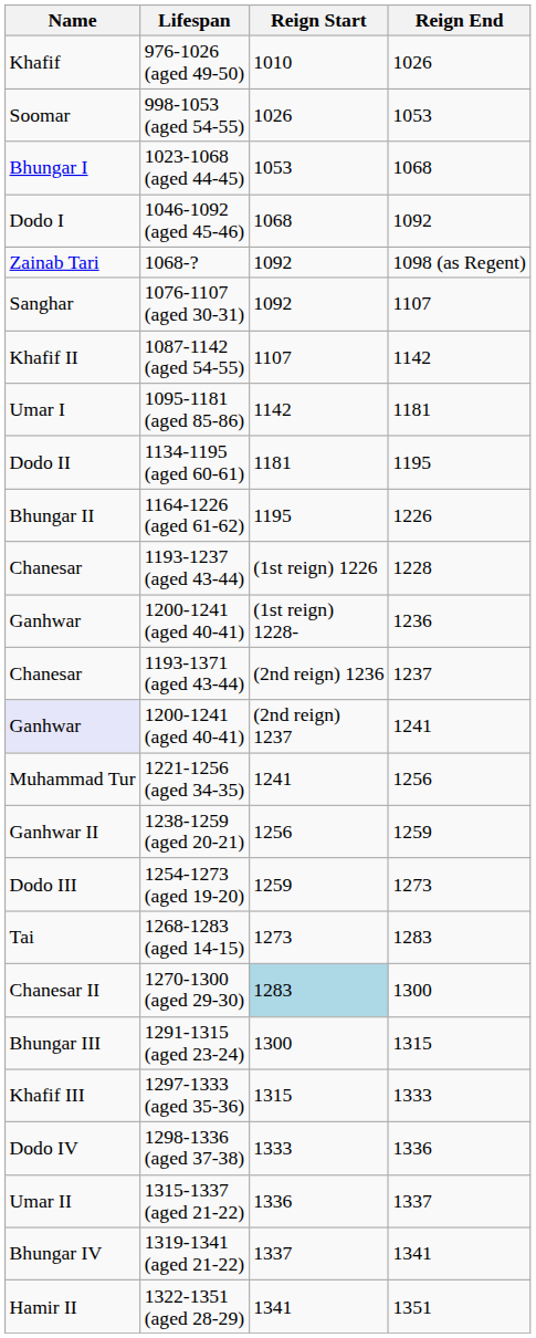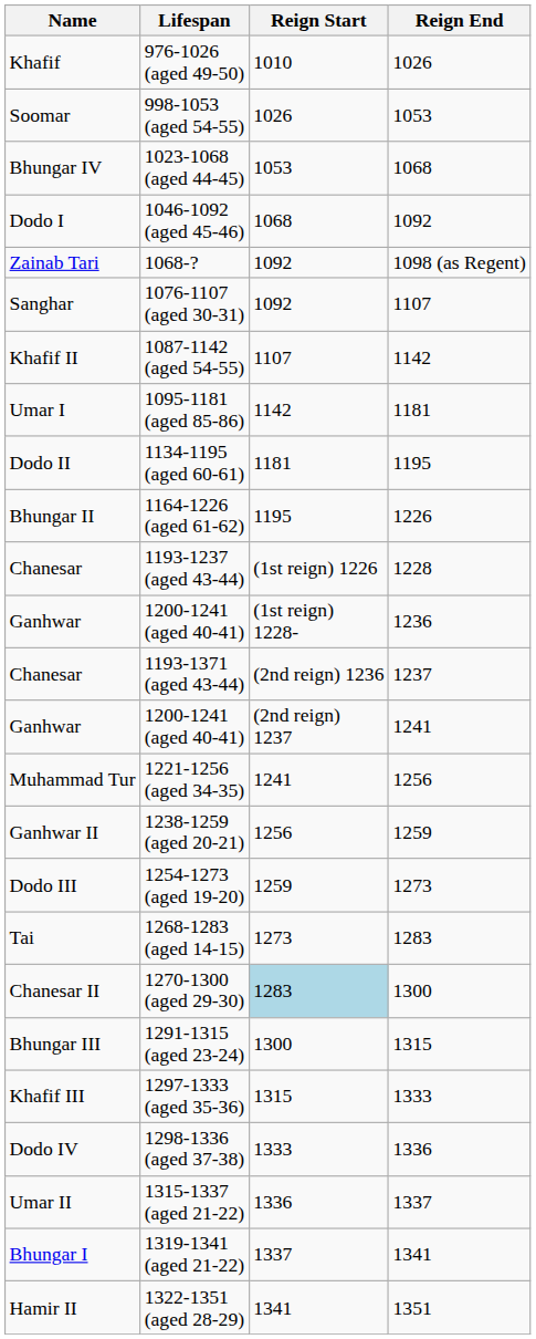 <table class="wikitable">
 <tr>
 <th>Name</th>
 <th>Lifespan</th>
 <th>Reign Start</th>
 <th>Reign End</th>
 </tr>
 <tr>
 <td>Khafif</td>
 <td>976-1026<br>(aged 49-50)</td>
 <td>1010</td>
 <td>1026</td>
 </tr>
 <tr>
 <td>Soomar</td>
 <td>998-1053<br>(aged 54-55)</td>
 <td>1026</td>
 <td>1053</td>
 </tr>
 <tr>
-<td><a href='#'>Bhungar I</a></td>
+<td>Bhungar IV</td>
 <td>1023-1068<br>(aged 44-45)</td>
 <td>1053</td>
 <td>1068</td>
 </tr>
 <tr>
 <td>Dodo I</td>
 <td>1046-1092<br>(aged 45-46)</td>
 <td>1068</td>
 <td>1092</td>
 </tr>
 <tr>
 <td><a href='#'>Zainab Tari</a></td>
 <td>1068-?</td>
 <td>1092</td>
 <td>1098 (as Regent)</td>
 </tr>
 <tr>
 <td>Sanghar</td>
 <td>1076-1107<br>(aged 30-31)</td>
 <td>1092</td>
 <td>1107</td>
 </tr>
 <tr>
 <td>Khafif II</td>
 <td>1087-1142<br>(aged 54-55)</td>
 <td>1107</td>
 <td>1142</td>
 </tr>
 <tr>
 <td>Umar I</td>
 <td>1095-1181<br>(aged 85-86)</td>
 <td>1142</td>
 <td>1181</td>
 </tr>
 <tr>
 <td>Dodo II</td>
 <td>1134-1195<br>(aged 60-61)</td>
 <td>1181</td>
 <td>1195</td>
 </tr>
 <tr>
 <td>Bhungar II</td>
 <td>1164-1226<br>(aged 61-62)</td>
 <td>1195</td>
 <td>1226</td>
 </tr>
 <tr>
 <td>Chanesar</td>
 <td>1193-1237<br>(aged 43-44)</td>
 <td>(1st reign) 1226</td>
 <td>1228</td>
 </tr>
 <tr>
 <td>Ganhwar</td>
 <td>1200-1241<br>(aged 40-41)</td>
 <td>(1st reign)<br>1228-</td>
 <td>1236</td>
 </tr>
 <tr>
 <td>Chanesar</td>
 <td>1193-1371<br>(aged 43-44)</td>
 <td>(2nd reign) 1236</td>
 <td>1237</td>
 </tr>
 <tr>
-<td style="background: lavender;">Ganhwar</td>
+<td>Ganhwar</td>
 <td>1200-1241<br>(aged 40-41)</td>
 <td>(2nd reign)<br>1237</td>
 <td>1241</td>
 </tr>
 <tr>
 <td>Muhammad Tur</td>
 <td>1221-1256<br>(aged 34-35)</td>
 <td>1241</td>
 <td>1256</td>
 </tr>
 <tr>
 <td>Ganhwar II</td>
 <td>1238-1259<br>(aged 20-21)</td>
 <td>1256</td>
 <td>1259</td>
 </tr>
 <tr>
 <td>Dodo III</td>
 <td>1254-1273<br>(aged 19-20)</td>
 <td>1259</td>
 <td>1273</td>
 </tr>
 <tr>
 <td>Tai</td>
 <td>1268-1283<br>(aged 14-15)</td>
 <td>1273</td>
 <td>1283</td>
 </tr>
 <tr>
 <td>Chanesar II</td>
 <td>1270-1300<br>(aged 29-30)</td>
 <td style="background: lightblue;">1283</td>
 <td>1300</td>
 </tr>
 <tr>
 <td>Bhungar III</td>
 <td>1291-1315<br>(aged 23-24)</td>
 <td>1300</td>
 <td>1315</td>
 </tr>
 <tr>
 <td>Khafif III</td>
 <td>1297-1333<br>(aged 35-36)</td>
 <td>1315</td>
 <td>1333</td>
 </tr>
 <tr>
 <td>Dodo IV</td>
 <td>1298-1336<br>(aged 37-38)</td>
 <td>1333</td>
 <td>1336</td>
 </tr>
 <tr>
 <td>Umar II</td>
 <td>1315-1337<br>(aged 21-22)</td>
 <td>1336</td>
 <td>1337</td>
 </tr>
 <tr>
-<td>Bhungar IV</td>
+<td><a href='#'>Bhungar I</a></td>
 <td>1319-1341<br>(aged 21-22)</td>
 <td>1337</td>
 <td>1341</td>
 </tr>
 <tr>
 <td>Hamir II</td>
 <td>1322-1351<br>(aged 28-29)</td>
 <td>1341</td>
 <td>1351</td>
 </tr>
 </table>
